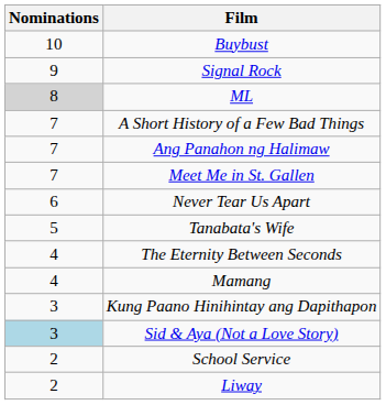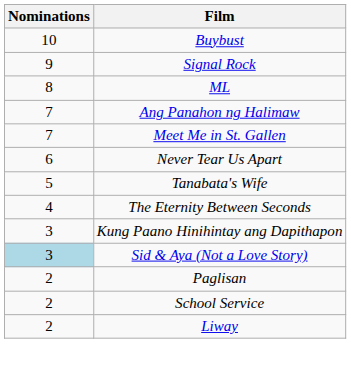 <table class="wikitable" rowspan=2 border=2 style="text-align:center;">
 <tr>
 <th>Nominations</th>
 <th>Film</th>
 </tr>
 <tr>
 <td>10</td>
 <td><em><a href='#'>Buybust</a></em></td>
 </tr>
 <tr>
 <td>9</td>
 <td><em><a href='#'>Signal Rock</a></em></td>
 </tr>
 <tr>
-<td style="background: lightgrey;">8</td>
+<td>8</td>
 <td><em><a href='#'>ML</a></em></td>
-</tr>
-<tr>
-<td>7</td>
-<td><em>A Short History of a Few Bad Things</em></td>
 </tr>
 <tr>
 <td>7</td>
 <td><em><a href='#'>Ang Panahon ng Halimaw</a></em></td>
 </tr>
 <tr>
 <td>7</td>
 <td><em><a href='#'>Meet Me in St. Gallen</a></em></td>
 </tr>
 <tr>
 <td>6</td>
 <td><em>Never Tear Us Apart</em></td>
 </tr>
 <tr>
 <td>5</td>
 <td><em>Tanabata's Wife</em></td>
 </tr>
 <tr>
 <td>4</td>
 <td><em>The Eternity Between Seconds</em></td>
 </tr>
 <tr>
-<td>4</td>
-<td><em>Mamang</em></td>
-</tr>
-<tr>
 <td>3</td>
 <td><em>Kung Paano Hinihintay ang Dapithapon</em></td>
 </tr>
 <tr>
 <td style="background: lightblue;">3</td>
 <td><em><a href='#'>Sid & Aya (Not a Love Story)</a></em></td>
+</tr>
+<tr>
+<td>2</td>
+<td><em>Paglisan</em></td>
 </tr>
 <tr>
 <td>2</td>
 <td><em>School Service</em></td>
 </tr>
 <tr>
 <td>2</td>
 <td><em><a href='#'>Liway</a></em></td>
 </tr>
 </table>
